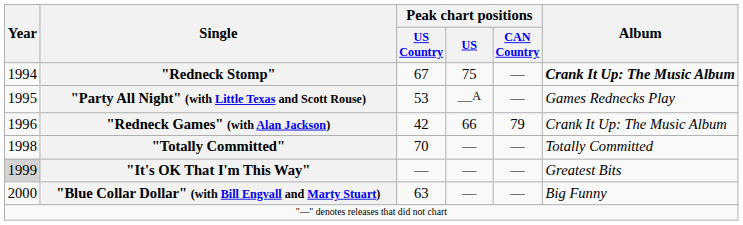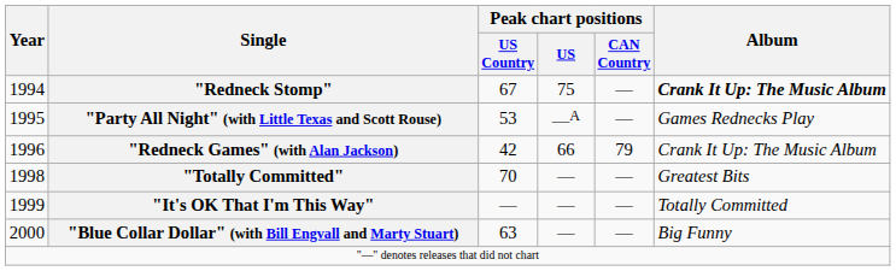 <table class="wikitable plainrowheaders" style="text-align:center">
 <tr>
 <th rowspan="2">Year</th>
 <th rowspan="2" style="width:24em;">Single</th>
 <th colspan="3">Peak chart positions</th>
 <th rowspan="2">Album</th>
 </tr>
 <tr style="font-size: smaller">
 <th style="width:45px"><a href='#'>US Country</a><br></th>
 <th style="width:45px"><a href='#'>US</a><br></th>
 <th style="width:45px"><a href='#'>CAN Country</a><br></th>
 </tr>
 <tr>
 <td>1994</td>
 <th scope="row">"Redneck Stomp"</th>
 <td>67</td>
 <td>75</td>
 <td>—</td>
 <td style="text-align:left"><strong><em>Crank It Up: The Music Album</em></strong></td>
 </tr>
 <tr>
 <td>1995</td>
 <th scope="row">"Party All Night" <small>(with <a href='#'>Little Texas</a> and Scott Rouse)</small></th>
 <td>53</td>
 <td>—<sup>A</sup></td>
 <td>—</td>
 <td style="text-align:left"><em>Games Rednecks Play</em></td>
 </tr>
 <tr>
 <td>1996</td>
 <th scope="row">"Redneck Games" <small>(with <a href='#'>Alan Jackson</a>)</small></th>
 <td>42</td>
 <td>66</td>
 <td>79</td>
 <td style="text-align:left"><em>Crank It Up: The Music Album</em></td>
 </tr>
 <tr>
 <td>1998</td>
 <th scope="row">"Totally Committed"</th>
 <td>70</td>
 <td>—</td>
 <td>—</td>
-<td style="text-align:left"><em>Totally Committed</em></td>
+<td style="text-align:left"><em>Greatest Bits</em></td>
 </tr>
 <tr>
-<td style="background: lightgrey;">1999</td>
+<td>1999</td>
 <th scope="row">"It's OK That I'm This Way"</th>
 <td>—</td>
 <td>—</td>
 <td>—</td>
-<td style="text-align:left"><em>Greatest Bits</em></td>
+<td style="text-align:left"><em>Totally Committed</em></td>
 </tr>
 <tr>
 <td>2000</td>
 <th scope="row">"Blue Collar Dollar" <small>(with <a href='#'>Bill Engvall</a> and <a href='#'>Marty Stuart</a>)</small></th>
 <td>63</td>
 <td>—</td>
 <td>—</td>
 <td style="text-align:left"><em>Big Funny</em></td>
 </tr>
 <tr>
 <td colspan="6" style="font-size:8pt">"—" denotes releases that did not chart</td>
 </tr>
 </table>
